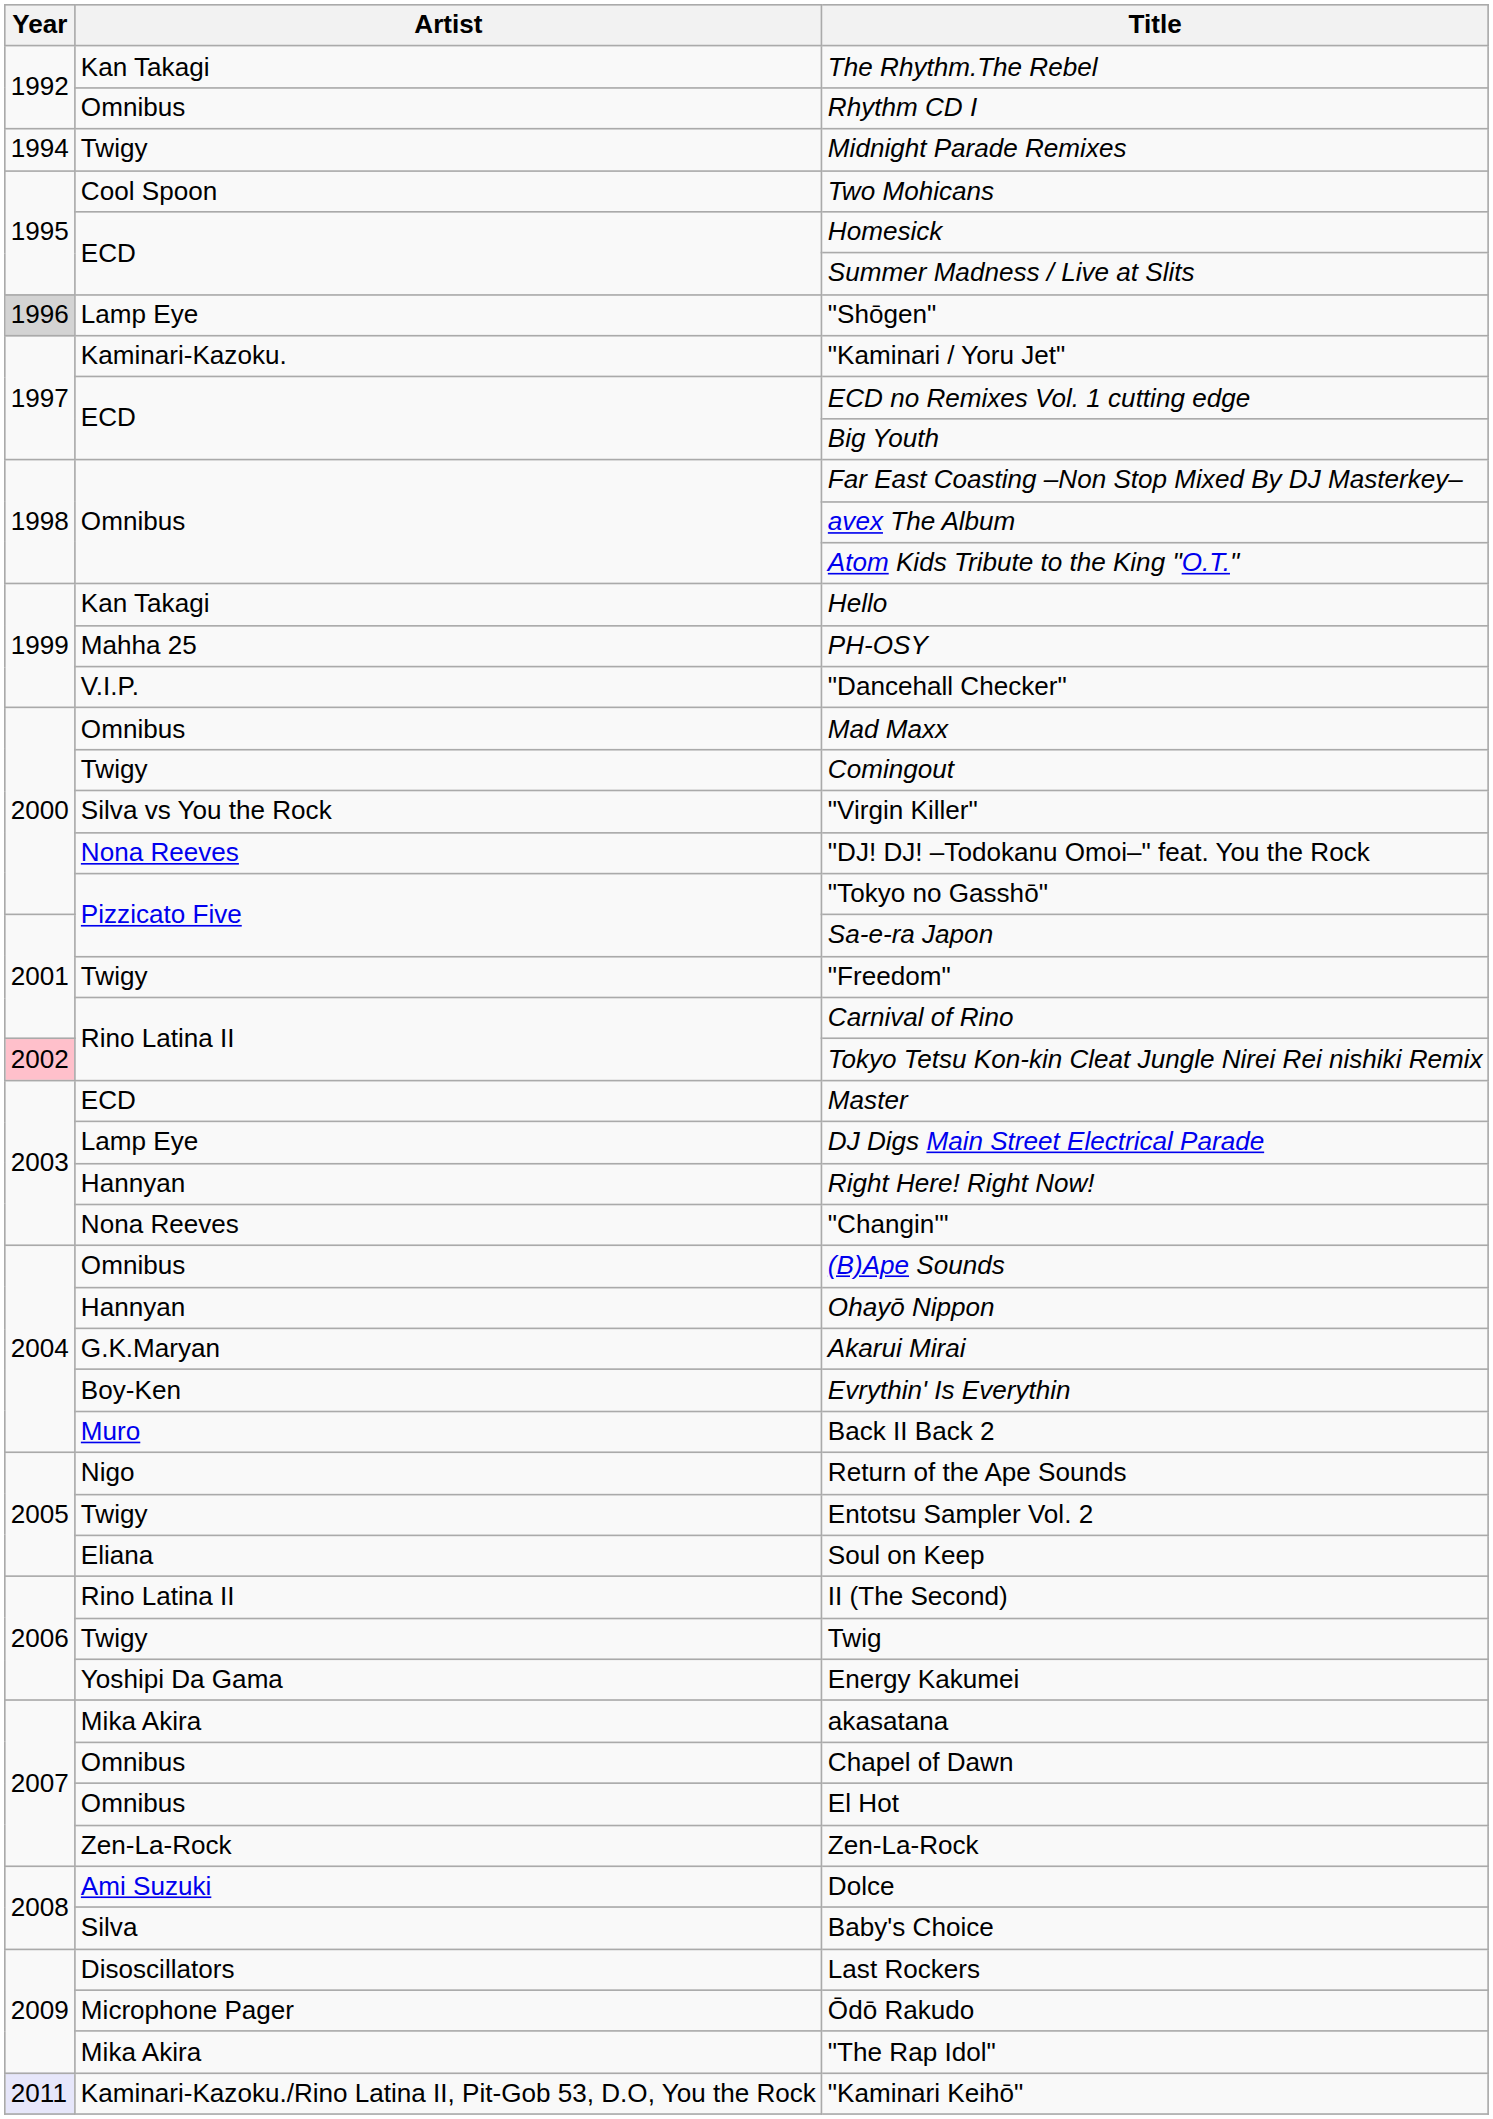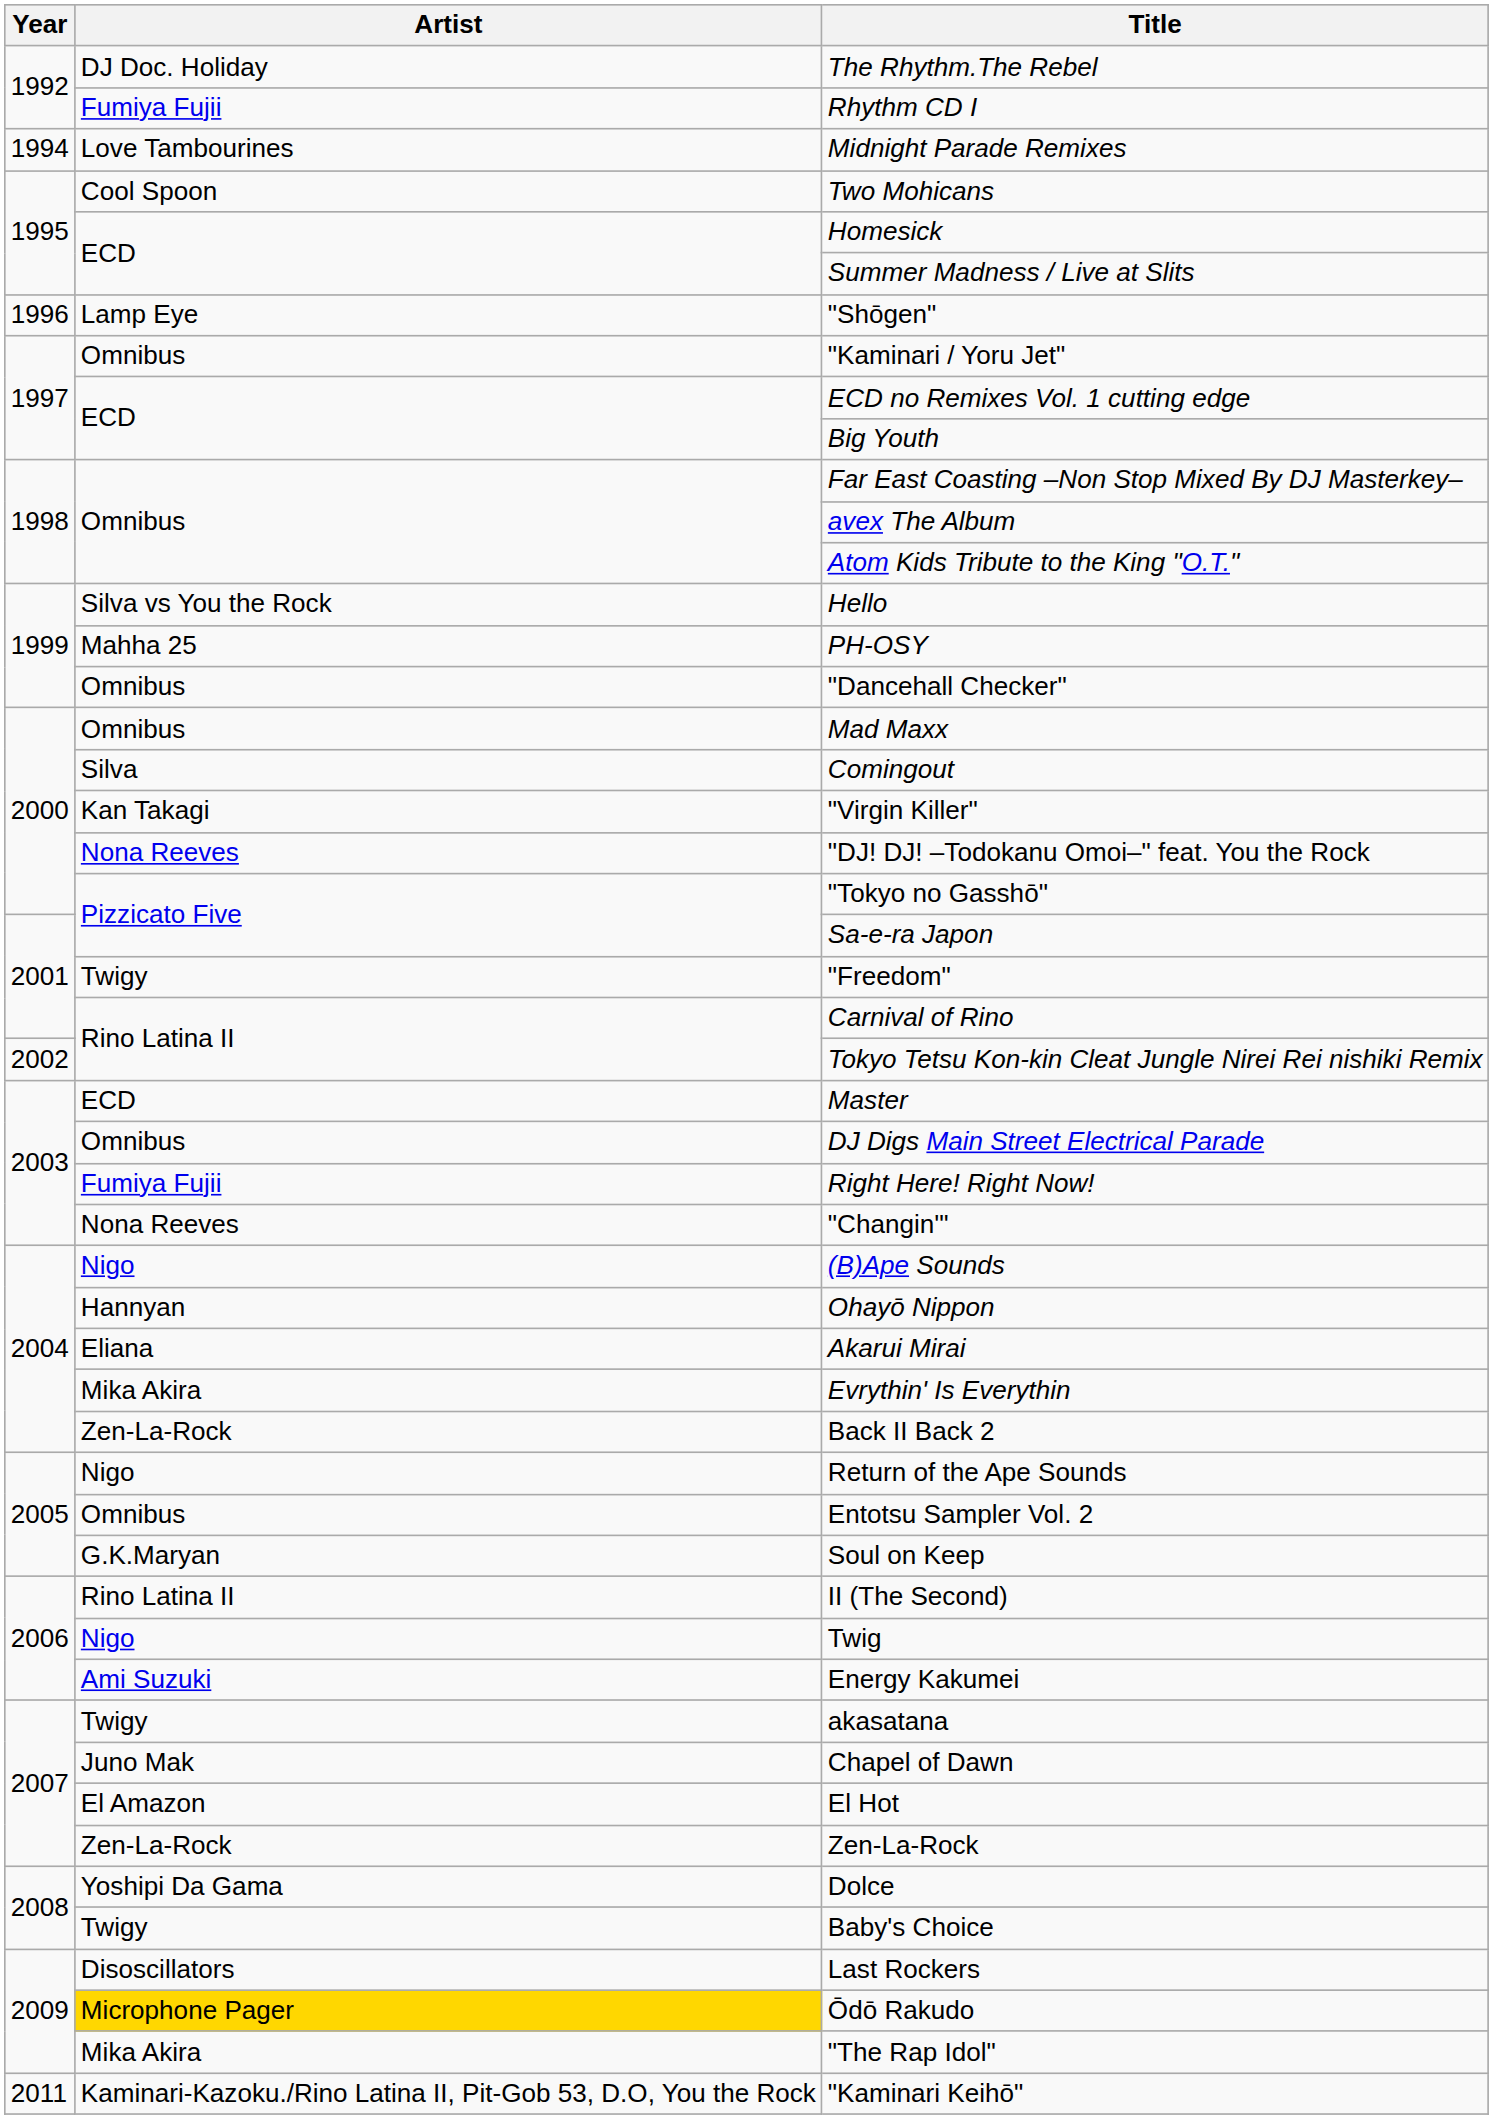 <table class="wikitable">
 <tr>
 <th>Year</th>
 <th>Artist</th>
 <th>Title</th>
 </tr>
 <tr>
 <td rowspan="2">1992</td>
-<td>Kan Takagi</td>
+<td>DJ Doc. Holiday</td>
 <td><em>The Rhythm.The Rebel</em></td>
 </tr>
 <tr>
-<td>Omnibus</td>
+<td><a href='#'>Fumiya Fujii</a></td>
 <td><em>Rhythm CD I</em></td>
 </tr>
 <tr>
 <td>1994</td>
-<td>Twigy</td>
+<td>Love Tambourines</td>
 <td><em>Midnight Parade Remixes</em></td>
 </tr>
 <tr>
 <td rowspan="3">1995</td>
 <td>Cool Spoon</td>
 <td><em>Two Mohicans</em></td>
 </tr>
 <tr>
 <td rowspan="2">ECD</td>
 <td><em>Homesick</em></td>
 </tr>
 <tr>
 <td><em>Summer Madness / Live at Slits</em></td>
 </tr>
 <tr>
-<td style="background: lightgrey;">1996</td>
+<td>1996</td>
 <td>Lamp Eye</td>
 <td>"Shōgen"</td>
 </tr>
 <tr>
 <td rowspan="3">1997</td>
-<td>Kaminari-Kazoku.</td>
+<td>Omnibus</td>
 <td>"Kaminari / Yoru Jet"</td>
 </tr>
 <tr>
 <td rowspan="2">ECD</td>
 <td><em>ECD no Remixes Vol. 1 cutting edge</em></td>
 </tr>
 <tr>
 <td><em>Big Youth</em></td>
 </tr>
 <tr>
 <td rowspan="3">1998</td>
 <td rowspan="3">Omnibus</td>
 <td><em>Far East Coasting –Non Stop Mixed By DJ Masterkey–</em></td>
 </tr>
 <tr>
 <td><em><a href='#'>avex</a> The Album</em></td>
 </tr>
 <tr>
 <td><em><a href='#'>Atom</a> Kids Tribute to the King "<a href='#'>O.T.</a>"</em></td>
 </tr>
 <tr>
 <td rowspan="3">1999</td>
-<td>Kan Takagi</td>
+<td>Silva vs You the Rock</td>
 <td><em>Hello</em></td>
 </tr>
 <tr>
 <td>Mahha 25</td>
 <td><em>PH-OSY</em></td>
 </tr>
 <tr>
-<td>V.I.P.</td>
+<td>Omnibus</td>
 <td>"Dancehall Checker"</td>
 </tr>
 <tr>
 <td rowspan="5">2000</td>
 <td>Omnibus</td>
 <td><em>Mad Maxx</em></td>
 </tr>
 <tr>
-<td>Twigy</td>
+<td>Silva</td>
 <td><em>Comingout</em></td>
 </tr>
 <tr>
-<td>Silva vs You the Rock</td>
+<td>Kan Takagi</td>
 <td>"Virgin Killer"</td>
 </tr>
 <tr>
 <td><a href='#'>Nona Reeves</a></td>
 <td>"DJ! DJ! –Todokanu Omoi–" feat. You the Rock</td>
 </tr>
 <tr>
 <td rowspan="2"><a href='#'>Pizzicato Five</a></td>
 <td>"Tokyo no Gasshō"</td>
 </tr>
 <tr>
 <td rowspan="3">2001</td>
 <td><em>Sa-e-ra Japon</em></td>
 </tr>
 <tr>
 <td>Twigy</td>
 <td>"Freedom"</td>
 </tr>
 <tr>
 <td rowspan="2">Rino Latina II</td>
 <td><em>Carnival of Rino</em></td>
 </tr>
 <tr>
-<td style="background: pink;">2002</td>
+<td>2002</td>
 <td><em>Tokyo Tetsu Kon-kin Cleat Jungle Nirei Rei nishiki Remix</em></td>
 </tr>
 <tr>
 <td rowspan="4">2003</td>
 <td>ECD</td>
 <td><em>Master</em></td>
 </tr>
 <tr>
-<td>Lamp Eye</td>
+<td>Omnibus</td>
 <td><em>DJ Digs <a href='#'>Main Street Electrical Parade</a></em></td>
 </tr>
 <tr>
-<td>Hannyan</td>
+<td><a href='#'>Fumiya Fujii</a></td>
 <td><em>Right Here! Right Now!</em></td>
 </tr>
 <tr>
 <td>Nona Reeves</td>
 <td>"Changin'"</td>
 </tr>
 <tr>
 <td rowspan="5">2004</td>
-<td>Omnibus</td>
+<td><a href='#'>Nigo</a></td>
 <td><em><a href='#'>(B)Ape</a> Sounds</em></td>
 </tr>
 <tr>
 <td>Hannyan</td>
 <td><em>Ohayō Nippon</em></td>
 </tr>
 <tr>
-<td>G.K.Maryan</td>
+<td>Eliana</td>
 <td><em>Akarui Mirai</em></td>
 </tr>
 <tr>
-<td>Boy-Ken</td>
+<td>Mika Akira</td>
 <td><em>Evrythin' Is Everythin<strong></td>
 </tr>
 <tr>
-<td><a href='#'>Muro</a></td>
+<td>Zen-La-Rock</td>
 <td></em>Back II Back 2<em></td>
 </tr>
 <tr>
 <td rowspan="3">2005</td>
 <td>Nigo</td>
 <td></em>Return of the Ape Sounds<em></td>
 </tr>
 <tr>
-<td>Twigy</td>
+<td>Omnibus</td>
 <td></em>Entotsu Sampler Vol. 2<em></td>
 </tr>
 <tr>
-<td>Eliana</td>
+<td>G.K.Maryan</td>
 <td></em>Soul on Keep<em></td>
 </tr>
 <tr>
 <td rowspan="3">2006</td>
 <td>Rino Latina II</td>
 <td></em>II (The Second)<em></td>
 </tr>
 <tr>
-<td>Twigy</td>
+<td><a href='#'>Nigo</a></td>
 <td></em>Twig<em></td>
 </tr>
 <tr>
-<td>Yoshipi Da Gama</td>
+<td><a href='#'>Ami Suzuki</a></td>
 <td></em>Energy Kakumei<em></td>
 </tr>
 <tr>
 <td rowspan="4">2007</td>
-<td>Mika Akira</td>
+<td>Twigy</td>
 <td></em>akasatana<em></td>
 </tr>
 <tr>
-<td>Omnibus</td>
+<td>Juno Mak</td>
 <td></em>Chapel of Dawn<em></td>
 </tr>
 <tr>
-<td>Omnibus</td>
+<td>El Amazon</td>
 <td></em>El Hot<em></td>
 </tr>
 <tr>
 <td>Zen-La-Rock</td>
 <td></em>Zen-La-Rock<em></td>
 </tr>
 <tr>
 <td rowspan="2">2008</td>
-<td><a href='#'>Ami Suzuki</a></td>
+<td>Yoshipi Da Gama</td>
 <td></em>Dolce<em></td>
 </tr>
 <tr>
-<td>Silva</td>
+<td>Twigy</td>
 <td></em>Baby's Choice<em></td>
 </tr>
 <tr>
 <td rowspan="3">2009</td>
 <td>Disoscillators</td>
 <td></em>Last Rockers<em></td>
 </tr>
 <tr>
-<td>Microphone Pager</td>
+<td style="background: gold;">Microphone Pager</td>
 <td></em>Ōdō Rakudo<em></td>
 </tr>
 <tr>
 <td>Mika Akira</td>
 <td>"The Rap Idol"</td>
 </tr>
 <tr>
-<td style="background: lavender;">2011</td>
+<td>2011</td>
 <td>Kaminari-Kazoku./Rino Latina II, Pit-Gob 53, D.O, You the Rock</td>
 <td>"Kaminari Keihō"</td>
 </tr>
 </table>
